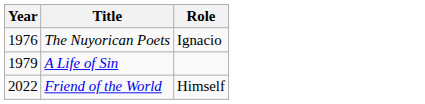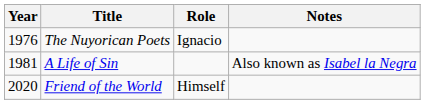 <table class="wikitable">
 <tr>
 <th>Year</th>
 <th>Title</th>
 <th>Role</th>
+<th>Notes</th>
 </tr>
 <tr>
 <td>1976</td>
 <td><em>The Nuyorican Poets</em></td>
 <td>Ignacio</td>
-</tr>
-<tr>
-<td>1979</td>
-<td><em><a href='#'>A Life of Sin</a></em></td>
 <td></td>
 </tr>
 <tr>
-<td>2022</td>
+<td>1981</td>
+<td><em><a href='#'>A Life of Sin</a></em></td>
+<td></td>
+<td>Also known as <a href='#'><em>Isabel la Negra</em></a></td>
+</tr>
+<tr>
+<td>2020</td>
 <td><em><a href='#'>Friend of the World</a></em></td>
 <td>Himself</td>
+<td></td>
 </tr>
 </table>
